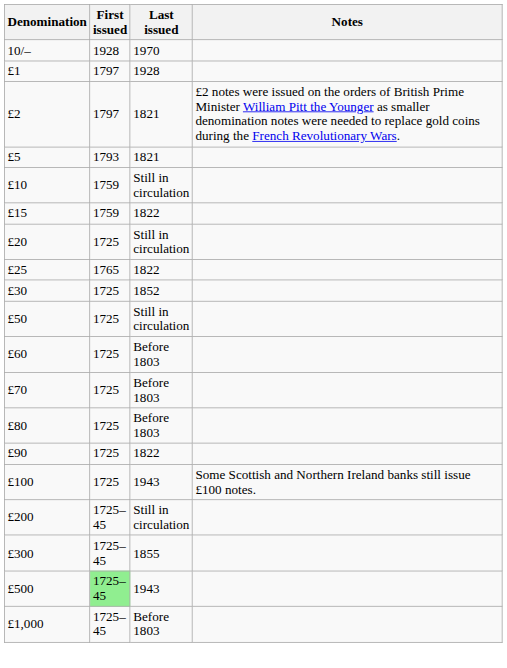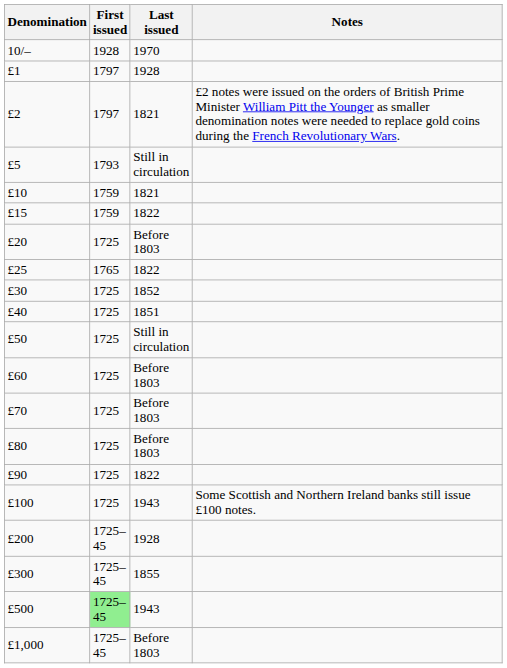 <table class="wikitable">
 <tr>
 <th>Denomination</th>
 <th>First issued</th>
 <th>Last issued</th>
 <th width=800pts>Notes</th>
 </tr>
 <tr>
 <td>10/–</td>
 <td>1928</td>
 <td>1970</td>
 <td></td>
 </tr>
 <tr>
 <td>£1</td>
 <td>1797</td>
 <td>1928</td>
 <td></td>
 </tr>
 <tr>
 <td>£2</td>
 <td>1797</td>
 <td>1821</td>
 <td>£2 notes were issued on the orders of British Prime Minister <a href='#'>William Pitt the Younger</a> as smaller denomination notes were needed to replace gold coins during the <a href='#'>French Revolutionary Wars</a>.</td>
 </tr>
 <tr>
 <td>£5</td>
 <td>1793</td>
-<td>1821</td>
+<td>Still in circulation</td>
 <td></td>
 </tr>
 <tr>
 <td>£10</td>
 <td>1759</td>
-<td>Still in circulation</td>
+<td>1821</td>
 <td></td>
 </tr>
 <tr>
 <td>£15</td>
 <td>1759</td>
 <td>1822</td>
 <td></td>
 </tr>
 <tr>
 <td>£20</td>
 <td>1725</td>
-<td>Still in circulation</td>
+<td>Before 1803</td>
 <td></td>
 </tr>
 <tr>
 <td>£25</td>
 <td>1765</td>
 <td>1822</td>
 <td></td>
 </tr>
 <tr>
 <td>£30</td>
 <td>1725</td>
 <td>1852</td>
+<td></td>
+</tr>
+<tr>
+<td>£40</td>
+<td>1725</td>
+<td>1851</td>
 <td></td>
 </tr>
 <tr>
 <td>£50</td>
 <td>1725</td>
 <td>Still in circulation</td>
 <td></td>
 </tr>
 <tr>
 <td>£60</td>
 <td>1725</td>
 <td>Before 1803</td>
 <td></td>
 </tr>
 <tr>
 <td>£70</td>
 <td>1725</td>
 <td>Before 1803</td>
 <td></td>
 </tr>
 <tr>
 <td>£80</td>
 <td>1725</td>
 <td>Before 1803</td>
 <td></td>
 </tr>
 <tr>
 <td>£90</td>
 <td>1725</td>
 <td>1822</td>
 <td></td>
 </tr>
 <tr>
 <td>£100</td>
 <td>1725</td>
 <td>1943</td>
 <td>Some Scottish and Northern Ireland banks still issue £100 notes.</td>
 </tr>
 <tr>
 <td>£200</td>
 <td>1725–45</td>
-<td>Still in circulation</td>
+<td>1928</td>
 <td></td>
 </tr>
 <tr>
 <td>£300</td>
 <td>1725–45</td>
 <td>1855</td>
 <td></td>
 </tr>
 <tr>
 <td>£500</td>
 <td style="background: lightgreen;">1725–45</td>
 <td>1943</td>
 <td></td>
 </tr>
 <tr>
 <td>£1,000</td>
 <td>1725–45</td>
 <td>Before 1803</td>
 <td></td>
 </tr>
 </table>
